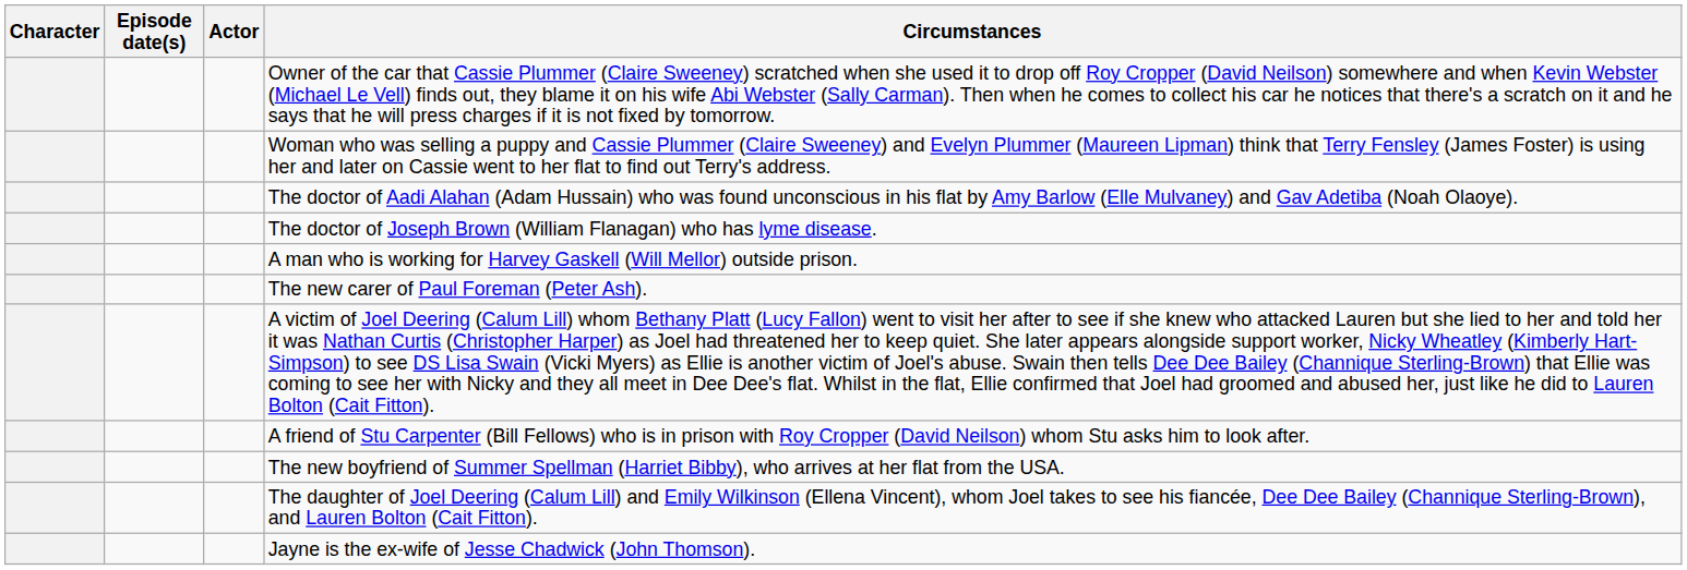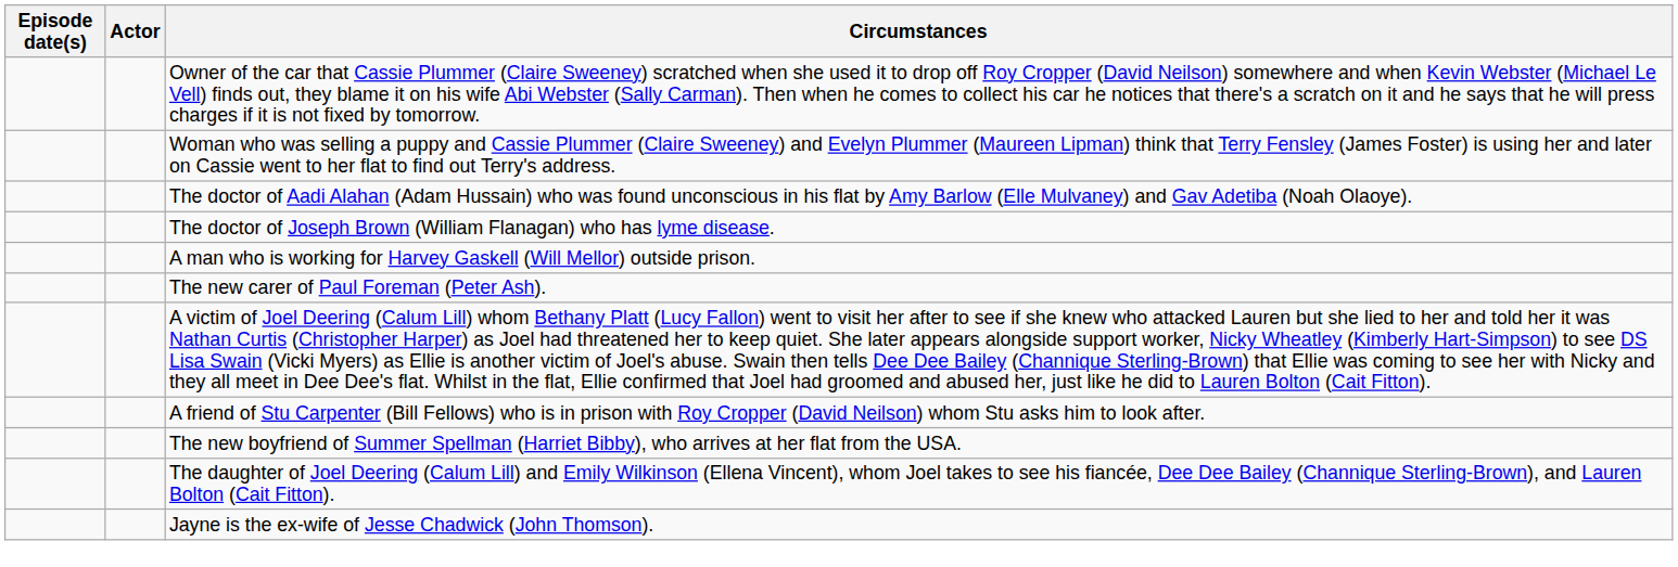 <table class="wikitable plainrowheaders" style="font-size:90%">
 <tr>
-<th scope="col">Character</th>
 <th scope="col">Episode date(s)</th>
 <th scope="col">Actor</th>
 <th scope="col">Circumstances</th>
 </tr>
 <tr>
-<th scope="row"> </th>
 <td></td>
 <td></td>
 <td>Owner of the car that <a href='#'>Cassie Plummer</a> (<a href='#'>Claire Sweeney</a>) scratched when she used it to drop off <a href='#'>Roy Cropper</a> (<a href='#'>David Neilson</a>) somewhere and when <a href='#'>Kevin Webster</a> (<a href='#'>Michael Le Vell</a>) finds out, they blame it on his wife <a href='#'>Abi Webster</a> (<a href='#'>Sally Carman</a>). Then when he comes to collect his car he notices that there's a scratch on it and he says that he will press charges if it is not fixed by tomorrow.</td>
 </tr>
 <tr>
-<th scope="row"> </th>
 <td></td>
 <td></td>
 <td>Woman who was selling a puppy and <a href='#'>Cassie Plummer</a> (<a href='#'>Claire Sweeney</a>) and <a href='#'>Evelyn Plummer</a> (<a href='#'>Maureen Lipman</a>) think that  <a href='#'>Terry Fensley</a> (James Foster) is using her and later on Cassie went to her flat to find out Terry's address.</td>
 </tr>
 <tr>
-<th scope="row"> </th>
 <td></td>
 <td></td>
 <td>The doctor of <a href='#'>Aadi Alahan</a> (Adam Hussain) who was found unconscious in his flat by <a href='#'>Amy Barlow</a> (<a href='#'>Elle Mulvaney</a>) and <a href='#'>Gav Adetiba</a> (Noah Olaoye).</td>
 </tr>
 <tr>
-<th scope="row"> </th>
 <td></td>
 <td></td>
 <td>The doctor of <a href='#'>Joseph Brown</a> (William Flanagan) who has <a href='#'>lyme disease</a>.</td>
 </tr>
 <tr>
-<th scope="row"> </th>
 <td></td>
 <td></td>
 <td>A man who is working for <a href='#'>Harvey Gaskell</a> (<a href='#'>Will Mellor</a>) outside prison.</td>
 </tr>
 <tr>
-<th scope="row"> </th>
 <td></td>
 <td></td>
 <td>The new carer of <a href='#'>Paul Foreman</a> (<a href='#'>Peter Ash</a>).</td>
 </tr>
 <tr>
-<th scope="row"> </th>
 <td></td>
 <td></td>
 <td>A victim of <a href='#'>Joel Deering</a> (<a href='#'>Calum Lill</a>) whom <a href='#'>Bethany Platt</a> (<a href='#'>Lucy Fallon</a>) went to visit her after to see if she knew who attacked Lauren but she lied to her and told her it was <a href='#'>Nathan Curtis</a> (<a href='#'>Christopher Harper</a>) as Joel had threatened her to keep quiet. She later appears alongside support worker, <a href='#'>Nicky Wheatley</a> (<a href='#'>Kimberly Hart-Simpson</a>) to see <a href='#'>DS Lisa Swain</a> (Vicki Myers) as Ellie is another victim of Joel's abuse. Swain then tells <a href='#'>Dee Dee Bailey</a> (<a href='#'>Channique Sterling-Brown</a>) that Ellie was coming to see her with Nicky and they all meet in Dee Dee's flat. Whilst in the flat, Ellie confirmed that Joel had groomed and abused her, just like he did to <a href='#'>Lauren Bolton</a> (<a href='#'>Cait Fitton</a>).</td>
 </tr>
 <tr>
-<th scope="row"> </th>
 <td></td>
 <td></td>
 <td>A friend of <a href='#'>Stu Carpenter</a> (Bill Fellows) who is in prison with <a href='#'>Roy Cropper</a> (<a href='#'>David Neilson</a>) whom Stu asks him to look after.</td>
 </tr>
 <tr>
-<th scope="row"> </th>
 <td></td>
 <td></td>
 <td>The new boyfriend of <a href='#'>Summer Spellman</a> (<a href='#'>Harriet Bibby</a>), who arrives at her flat from the USA.</td>
 </tr>
 <tr>
-<th scope="row"> </th>
 <td></td>
 <td></td>
 <td>The daughter of <a href='#'>Joel Deering</a> (<a href='#'>Calum Lill</a>) and <a href='#'>Emily Wilkinson</a> (Ellena Vincent), whom Joel takes to see his fiancée, <a href='#'>Dee Dee Bailey</a> (<a href='#'>Channique Sterling-Brown</a>), and <a href='#'>Lauren Bolton</a> (<a href='#'>Cait Fitton</a>).</td>
 </tr>
 <tr>
-<th scope="row"> </th>
 <td></td>
 <td></td>
 <td>Jayne is the ex-wife of <a href='#'>Jesse Chadwick</a> (<a href='#'>John Thomson</a>).</td>
 </tr>
 </table>
